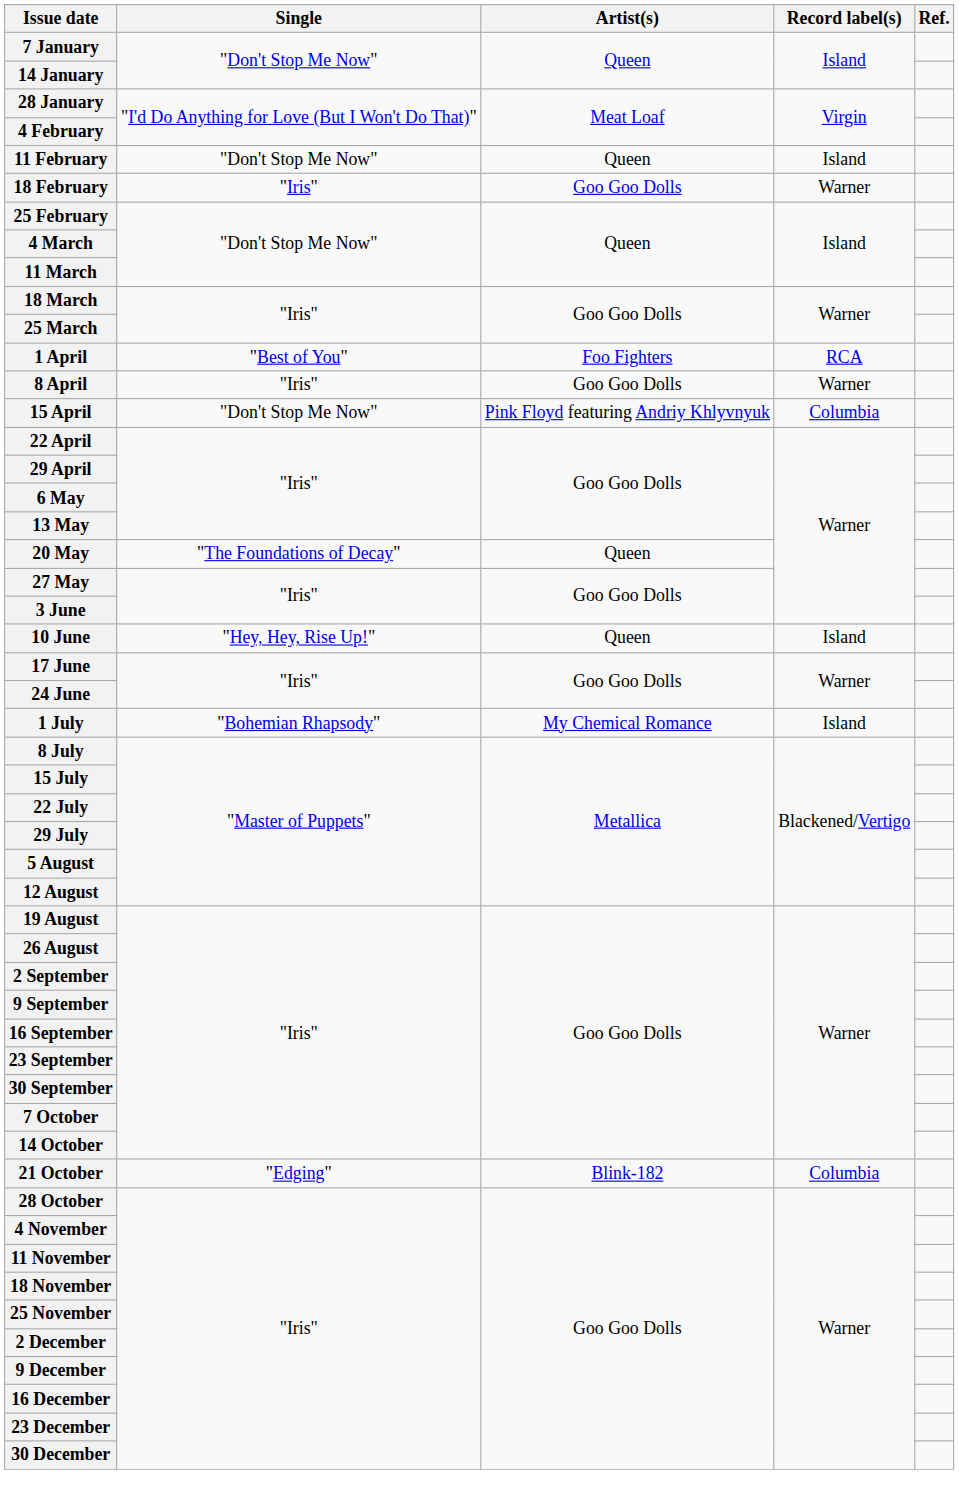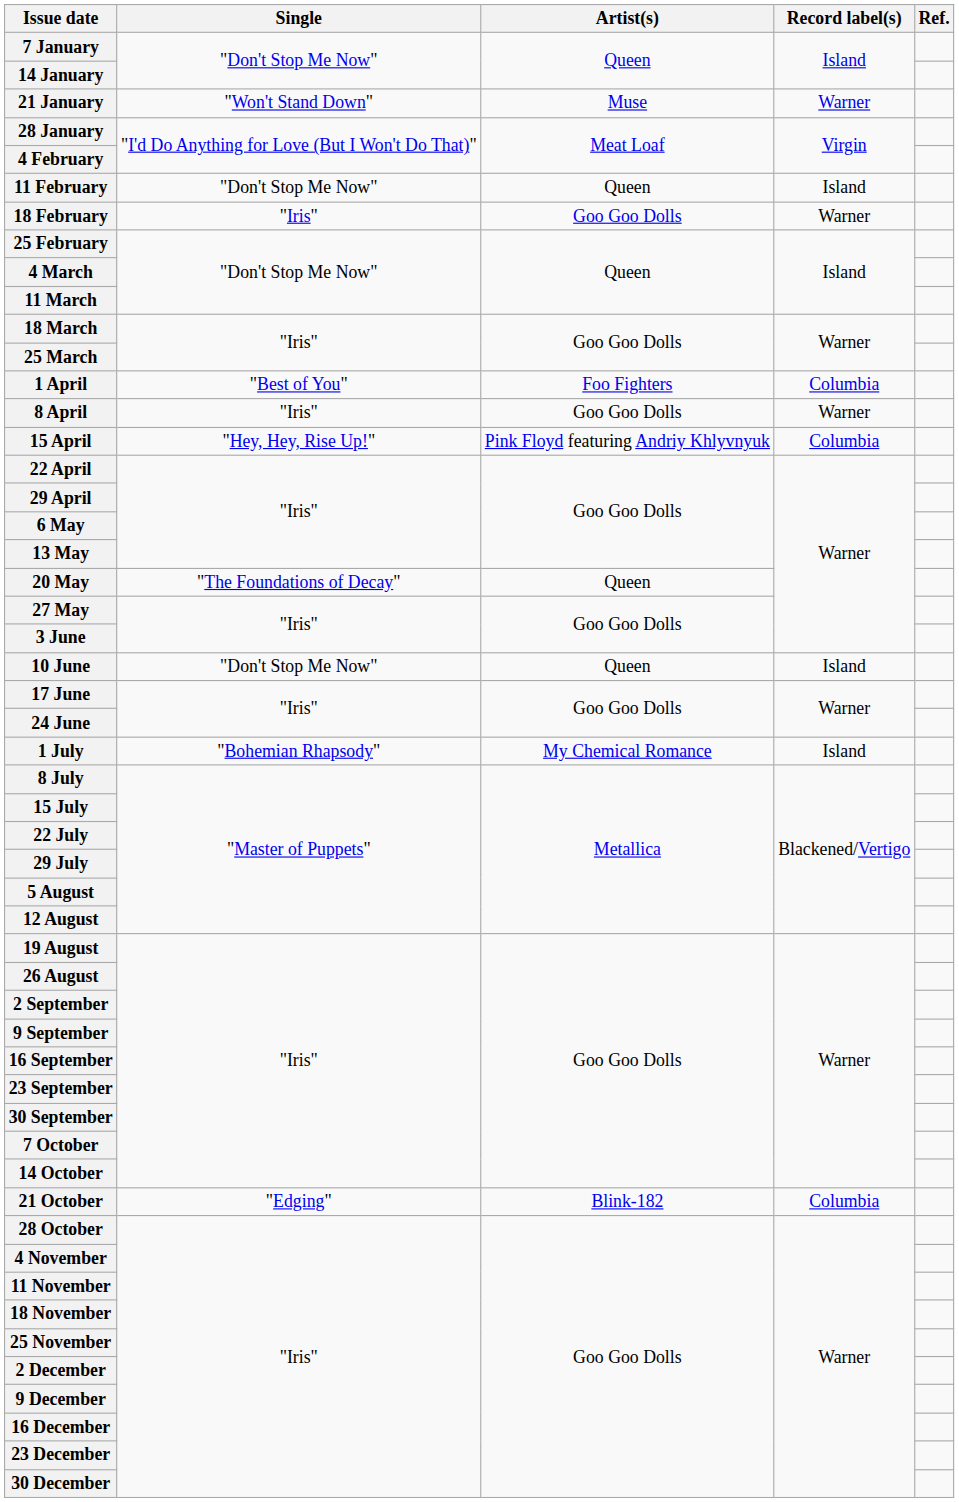 <table class="wikitable plainrowheaders" style="text-align:center">
 <tr>
 <th scope="col">Issue date</th>
 <th scope="col">Single</th>
 <th scope="col">Artist(s)</th>
 <th scope="col">Record label(s)</th>
 <th scope="col">Ref.</th>
 </tr>
 <tr>
 <th scope="row">7 January</th>
 <td rowspan=2>"<a href='#'>Don't Stop Me Now</a>"</td>
 <td rowspan=2><a href='#'>Queen</a></td>
 <td rowspan=2><a href='#'>Island</a></td>
 <td></td>
 </tr>
 <tr>
 <th scope="row">14 January</th>
+<td></td>
+</tr>
+<tr>
+<th scope="row">21 January</th>
+<td>"<a href='#'>Won't Stand Down</a>"</td>
+<td><a href='#'>Muse</a></td>
+<td><a href='#'>Warner</a></td>
 <td></td>
 </tr>
 <tr>
 <th scope="row">28 January</th>
 <td rowspan=2>"<a href='#'>I'd Do Anything for Love (But I Won't Do That)</a>"</td>
 <td rowspan=2><a href='#'>Meat Loaf</a></td>
 <td rowspan=2><a href='#'>Virgin</a></td>
 <td></td>
 </tr>
 <tr>
 <th scope="row">4 February</th>
 <td></td>
 </tr>
 <tr>
 <th scope="row">11 February</th>
 <td>"Don't Stop Me Now"</td>
 <td>Queen</td>
 <td>Island</td>
 <td></td>
 </tr>
 <tr>
 <th scope="row">18 February</th>
 <td>"<a href='#'>Iris</a>"</td>
 <td><a href='#'>Goo Goo Dolls</a></td>
 <td>Warner</td>
 <td></td>
 </tr>
 <tr>
 <th scope="row">25 February</th>
 <td rowspan=3>"Don't Stop Me Now"</td>
 <td rowspan=3>Queen</td>
 <td rowspan=3>Island</td>
 <td></td>
 </tr>
 <tr>
 <th scope="row">4 March</th>
 <td></td>
 </tr>
 <tr>
 <th scope="row">11 March</th>
 <td></td>
 </tr>
 <tr>
 <th scope="row">18 March</th>
 <td rowspan=2>"Iris"</td>
 <td rowspan=2>Goo Goo Dolls</td>
 <td rowspan=2>Warner</td>
 <td></td>
 </tr>
 <tr>
 <th scope="row">25 March</th>
 <td></td>
 </tr>
 <tr>
 <th scope="row">1 April </th>
 <td>"<a href='#'>Best of You</a>"</td>
 <td><a href='#'>Foo Fighters</a></td>
-<td><a href='#'>RCA</a></td>
+<td><a href='#'>Columbia</a></td>
 <td></td>
 </tr>
 <tr>
 <th scope="row">8 April</th>
 <td>"Iris"</td>
 <td>Goo Goo Dolls</td>
 <td>Warner</td>
 <td></td>
 </tr>
 <tr>
 <th scope="row">15 April</th>
-<td>"Don't Stop Me Now"</td>
+<td>"<a href='#'>Hey, Hey, Rise Up!</a>"</td>
 <td><a href='#'>Pink Floyd</a> featuring <a href='#'>Andriy Khlyvnyuk</a></td>
 <td><a href='#'>Columbia</a></td>
 <td></td>
 </tr>
 <tr>
 <th scope="row">22 April</th>
 <td rowspan=4>"Iris"</td>
 <td rowspan=4>Goo Goo Dolls</td>
 <td rowspan=7>Warner</td>
 <td></td>
 </tr>
 <tr>
 <th scope="row">29 April</th>
 <td></td>
 </tr>
 <tr>
 <th scope="row">6 May</th>
 <td></td>
 </tr>
 <tr>
 <th scope="row">13 May</th>
 <td></td>
 </tr>
 <tr>
 <th scope="row">20 May</th>
 <td>"<a href='#'>The Foundations of Decay</a>"</td>
 <td>Queen</td>
 <td></td>
 </tr>
 <tr>
 <th scope="row">27 May</th>
 <td rowspan=2>"Iris"</td>
 <td rowspan=2>Goo Goo Dolls</td>
 <td></td>
 </tr>
 <tr>
 <th scope="row">3 June</th>
 <td></td>
 </tr>
 <tr>
 <th scope="row">10 June</th>
-<td>"<a href='#'>Hey, Hey, Rise Up!</a>"</td>
+<td>"Don't Stop Me Now"</td>
 <td>Queen</td>
 <td>Island</td>
 <td></td>
 </tr>
 <tr>
 <th scope="row">17 June</th>
 <td rowspan=2>"Iris"</td>
 <td rowspan=2>Goo Goo Dolls</td>
 <td rowspan=2>Warner</td>
 <td></td>
 </tr>
 <tr>
 <th scope="row">24 June</th>
 <td></td>
 </tr>
 <tr>
 <th scope="row">1 July</th>
 <td>"<a href='#'>Bohemian Rhapsody</a>"</td>
 <td><a href='#'>My Chemical Romance</a></td>
 <td>Island</td>
 <td></td>
 </tr>
 <tr>
 <th scope="row">8 July</th>
 <td rowspan=6>"<a href='#'>Master of Puppets</a>"</td>
 <td rowspan=6><a href='#'>Metallica</a></td>
 <td rowspan=6>Blackened/<a href='#'>Vertigo</a></td>
 <td></td>
 </tr>
 <tr>
 <th scope="row">15 July</th>
 <td></td>
 </tr>
 <tr>
 <th scope="row">22 July</th>
 <td></td>
 </tr>
 <tr>
 <th scope="row">29 July</th>
 <td></td>
 </tr>
 <tr>
 <th scope="row">5 August</th>
 <td></td>
 </tr>
 <tr>
 <th scope="row">12 August</th>
 <td></td>
 </tr>
 <tr>
 <th scope="row">19 August</th>
 <td rowspan=9>"Iris"</td>
 <td rowspan=9>Goo Goo Dolls</td>
 <td rowspan=9>Warner</td>
 <td></td>
 </tr>
 <tr>
 <th scope="row">26 August</th>
 <td></td>
 </tr>
 <tr>
 <th scope="row">2 September</th>
 <td></td>
 </tr>
 <tr>
 <th scope="row">9 September</th>
 <td></td>
 </tr>
 <tr>
 <th scope="row">16 September</th>
 <td></td>
 </tr>
 <tr>
 <th scope="row">23 September</th>
 <td></td>
 </tr>
 <tr>
 <th scope="row">30 September</th>
 <td></td>
 </tr>
 <tr>
 <th scope="row">7 October</th>
 <td></td>
 </tr>
 <tr>
 <th scope="row">14 October</th>
 <td></td>
 </tr>
 <tr>
 <th scope="row">21 October</th>
 <td>"<a href='#'>Edging</a>"</td>
 <td><a href='#'>Blink-182</a></td>
 <td><a href='#'>Columbia</a></td>
 <td></td>
 </tr>
 <tr>
 <th scope="row">28 October</th>
 <td rowspan=10>"Iris"</td>
 <td rowspan=10>Goo Goo Dolls</td>
 <td rowspan=10>Warner</td>
 <td></td>
 </tr>
 <tr>
 <th scope="row">4 November</th>
 <td></td>
 </tr>
 <tr>
 <th scope="row">11 November</th>
 <td></td>
 </tr>
 <tr>
 <th scope="row">18 November</th>
 <td></td>
 </tr>
 <tr>
 <th scope="row">25 November</th>
 <td></td>
 </tr>
 <tr>
 <th scope="row">2 December</th>
 <td></td>
 </tr>
 <tr>
 <th scope="row">9 December</th>
 <td></td>
 </tr>
 <tr>
 <th scope="row">16 December</th>
 <td></td>
 </tr>
 <tr>
 <th scope="row">23 December</th>
 <td></td>
 </tr>
 <tr>
 <th scope="row">30 December</th>
 <td></td>
 </tr>
 </table>
